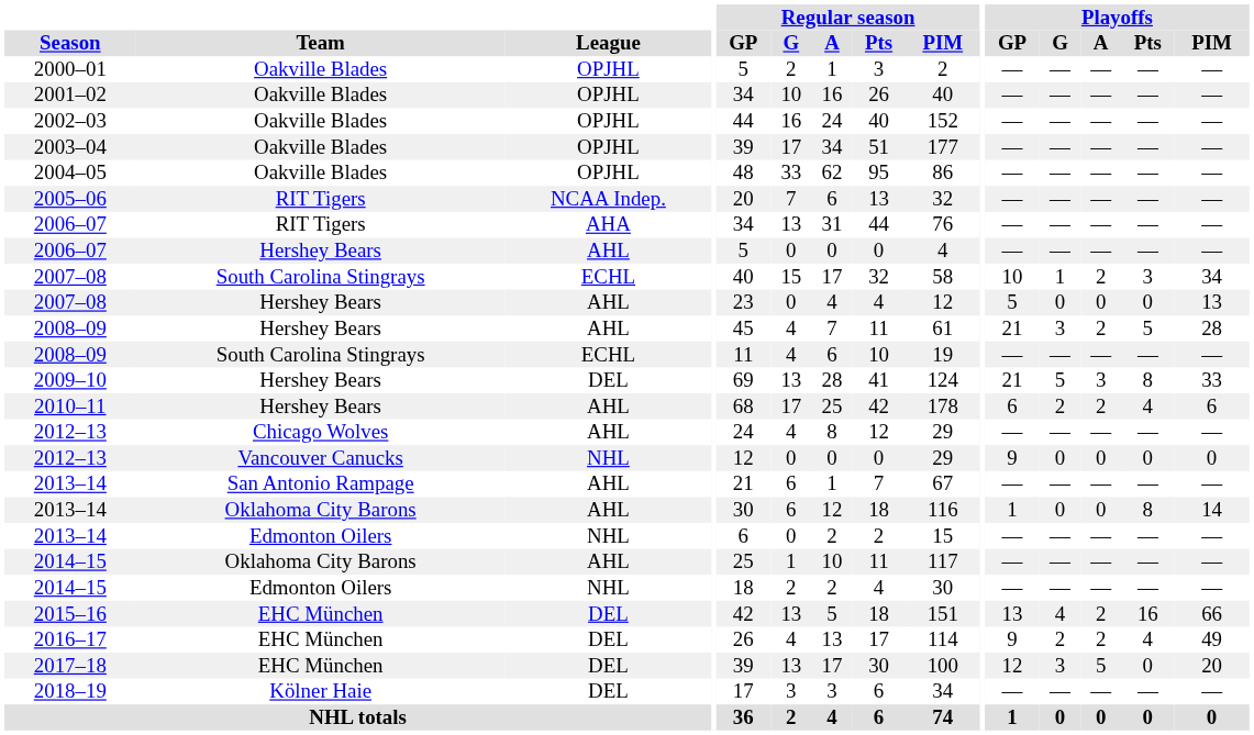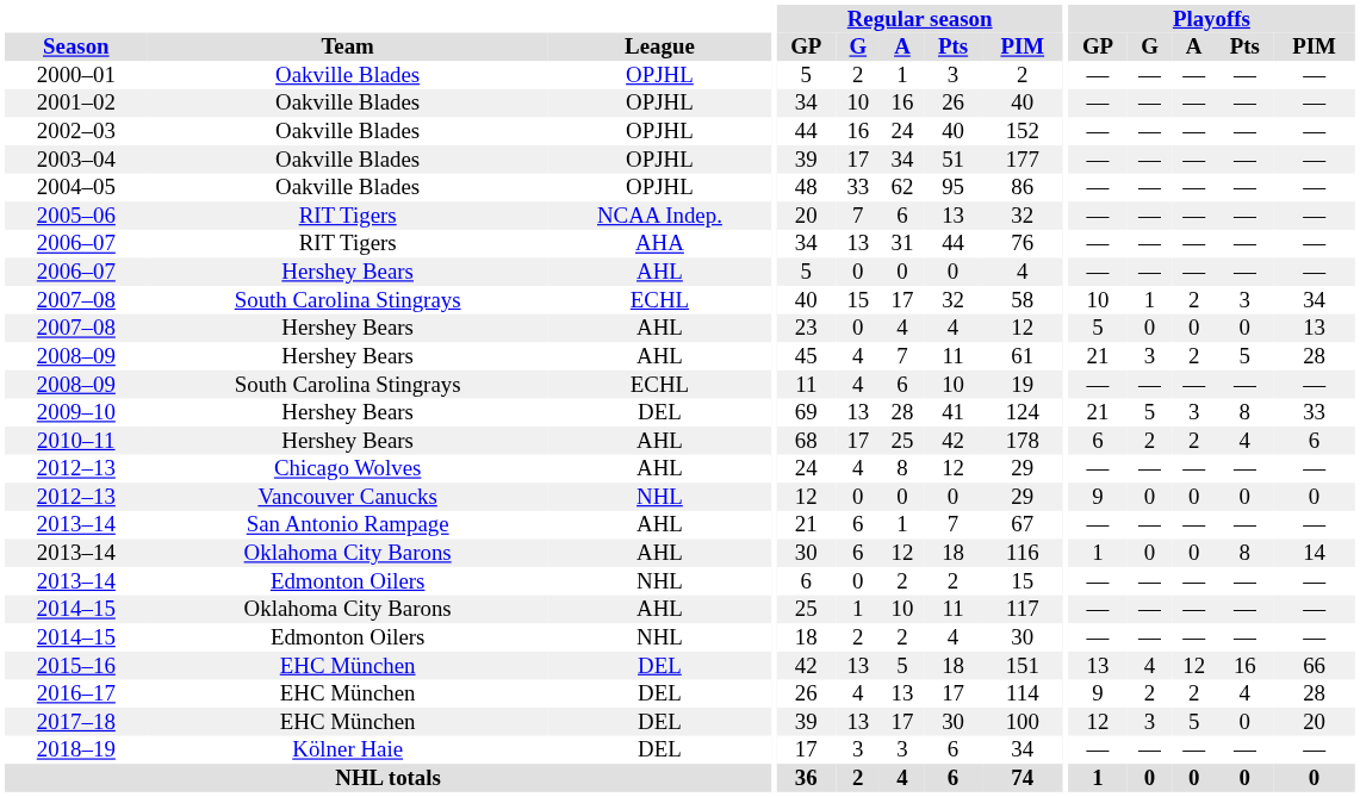 <table border="0" cellpadding="1" cellspacing="0" style="text-align:center; width:60em">
 <tr bgcolor="#e0e0e0">
 <th colspan="3" bgcolor="#ffffff"></th>
 <th rowspan="99" bgcolor="#ffffff"></th>
 <th colspan="5"><a href='#'>Regular season</a></th>
 <th rowspan="99" bgcolor="#ffffff"></th>
 <th colspan="5"><a href='#'>Playoffs</a></th>
 </tr>
 <tr bgcolor="#e0e0e0">
 <th><a href='#'>Season</a></th>
 <th>Team</th>
 <th>League</th>
 <th>GP</th>
 <th><a href='#'>G</a></th>
 <th><a href='#'>A</a></th>
 <th><a href='#'>Pts</a></th>
 <th><a href='#'>PIM</a></th>
 <th>GP</th>
 <th>G</th>
 <th>A</th>
 <th>Pts</th>
 <th>PIM</th>
 </tr>
 <tr ALIGN="center">
 <td ALIGN="center">2000–01</td>
 <td ALIGN="center"><a href='#'>Oakville Blades</a></td>
 <td ALIGN="center"><a href='#'>OPJHL</a></td>
 <td ALIGN="center">5</td>
 <td ALIGN="center">2</td>
 <td ALIGN="center">1</td>
 <td ALIGN="center">3</td>
 <td ALIGN="center">2</td>
 <td ALIGN="center">—</td>
 <td ALIGN="center">—</td>
 <td ALIGN="center">—</td>
 <td ALIGN="center">—</td>
 <td ALIGN="center">—</td>
 </tr>
 <tr ALIGN="center" bgcolor="#f0f0f0">
 <td ALIGN="center">2001–02</td>
 <td ALIGN="center">Oakville Blades</td>
 <td ALIGN="center">OPJHL</td>
 <td ALIGN="center">34</td>
 <td ALIGN="center">10</td>
 <td ALIGN="center">16</td>
 <td ALIGN="center">26</td>
 <td ALIGN="center">40</td>
 <td ALIGN="center">—</td>
 <td ALIGN="center">—</td>
 <td ALIGN="center">—</td>
 <td ALIGN="center">—</td>
 <td ALIGN="center">—</td>
 </tr>
 <tr ALIGN="center">
 <td ALIGN="center">2002–03</td>
 <td ALIGN="center">Oakville Blades</td>
 <td ALIGN="center">OPJHL</td>
 <td ALIGN="center">44</td>
 <td ALIGN="center">16</td>
 <td ALIGN="center">24</td>
 <td ALIGN="center">40</td>
 <td ALIGN="center">152</td>
 <td ALIGN="center">—</td>
 <td ALIGN="center">—</td>
 <td ALIGN="center">—</td>
 <td ALIGN="center">—</td>
 <td ALIGN="center">—</td>
 </tr>
 <tr ALIGN="center" bgcolor="#f0f0f0">
 <td ALIGN="center">2003–04</td>
 <td ALIGN="center">Oakville Blades</td>
 <td ALIGN="center">OPJHL</td>
 <td ALIGN="center">39</td>
 <td ALIGN="center">17</td>
 <td ALIGN="center">34</td>
 <td ALIGN="center">51</td>
 <td ALIGN="center">177</td>
 <td ALIGN="center">—</td>
 <td ALIGN="center">—</td>
 <td ALIGN="center">—</td>
 <td ALIGN="center">—</td>
 <td ALIGN="center">—</td>
 </tr>
 <tr ALIGN="center">
 <td ALIGN="center">2004–05</td>
 <td ALIGN="center">Oakville Blades</td>
 <td ALIGN="center">OPJHL</td>
 <td ALIGN="center">48</td>
 <td ALIGN="center">33</td>
 <td ALIGN="center">62</td>
 <td ALIGN="center">95</td>
 <td ALIGN="center">86</td>
 <td ALIGN="center">—</td>
 <td ALIGN="center">—</td>
 <td ALIGN="center">—</td>
 <td ALIGN="center">—</td>
 <td ALIGN="center">—</td>
 </tr>
 <tr ALIGN="center" bgcolor="#f0f0f0">
 <td ALIGN="center"><a href='#'>2005–06</a></td>
 <td ALIGN="center"><a href='#'>RIT Tigers</a></td>
 <td ALIGN="center"><a href='#'>NCAA Indep.</a></td>
 <td ALIGN="center">20</td>
 <td ALIGN="center">7</td>
 <td ALIGN="center">6</td>
 <td ALIGN="center">13</td>
 <td ALIGN="center">32</td>
 <td ALIGN="center">—</td>
 <td ALIGN="center">—</td>
 <td ALIGN="center">—</td>
 <td ALIGN="center">—</td>
 <td ALIGN="center">—</td>
 </tr>
 <tr ALIGN="center">
 <td ALIGN="center"><a href='#'>2006–07</a></td>
 <td ALIGN="center">RIT Tigers</td>
 <td ALIGN="center"><a href='#'>AHA</a></td>
 <td ALIGN="center">34</td>
 <td ALIGN="center">13</td>
 <td ALIGN="center">31</td>
 <td ALIGN="center">44</td>
 <td ALIGN="center">76</td>
 <td ALIGN="center">—</td>
 <td ALIGN="center">—</td>
 <td ALIGN="center">—</td>
 <td ALIGN="center">—</td>
 <td ALIGN="center">—</td>
 </tr>
 <tr ALIGN="center" bgcolor="#f0f0f0">
 <td ALIGN="center"><a href='#'>2006–07</a></td>
 <td ALIGN="center"><a href='#'>Hershey Bears</a></td>
 <td ALIGN="center"><a href='#'>AHL</a></td>
 <td ALIGN="center">5</td>
 <td ALIGN="center">0</td>
 <td ALIGN="center">0</td>
 <td ALIGN="center">0</td>
 <td ALIGN="center">4</td>
 <td ALIGN="center">—</td>
 <td ALIGN="center">—</td>
 <td ALIGN="center">—</td>
 <td ALIGN="center">—</td>
 <td ALIGN="center">—</td>
 </tr>
 <tr ALIGN="center">
 <td ALIGN="center"><a href='#'>2007–08</a></td>
 <td ALIGN="center"><a href='#'>South Carolina Stingrays</a></td>
 <td ALIGN="center"><a href='#'>ECHL</a></td>
 <td ALIGN="center">40</td>
 <td ALIGN="center">15</td>
 <td ALIGN="center">17</td>
 <td ALIGN="center">32</td>
 <td ALIGN="center">58</td>
 <td ALIGN="center">10</td>
 <td ALIGN="center">1</td>
 <td ALIGN="center">2</td>
 <td ALIGN="center">3</td>
 <td ALIGN="center">34</td>
 </tr>
 <tr ALIGN="center" bgcolor="#f0f0f0">
 <td ALIGN="center"><a href='#'>2007–08</a></td>
 <td ALIGN="center">Hershey Bears</td>
 <td ALIGN="center">AHL</td>
 <td ALIGN="center">23</td>
 <td ALIGN="center">0</td>
 <td ALIGN="center">4</td>
 <td ALIGN="center">4</td>
 <td ALIGN="center">12</td>
 <td ALIGN="center">5</td>
 <td ALIGN="center">0</td>
 <td ALIGN="center">0</td>
 <td ALIGN="center">0</td>
 <td ALIGN="center">13</td>
 </tr>
 <tr ALIGN="center">
 <td ALIGN="center"><a href='#'>2008–09</a></td>
 <td ALIGN="center">Hershey Bears</td>
 <td ALIGN="center">AHL</td>
 <td ALIGN="center">45</td>
 <td ALIGN="center">4</td>
 <td ALIGN="center">7</td>
 <td ALIGN="center">11</td>
 <td ALIGN="center">61</td>
 <td ALIGN="center">21</td>
 <td ALIGN="center">3</td>
 <td ALIGN="center">2</td>
 <td ALIGN="center">5</td>
 <td ALIGN="center">28</td>
 </tr>
 <tr ALIGN="center" bgcolor="#f0f0f0">
 <td ALIGN="center"><a href='#'>2008–09</a></td>
 <td ALIGN="center">South Carolina Stingrays</td>
 <td ALIGN="center">ECHL</td>
 <td ALIGN="center">11</td>
 <td ALIGN="center">4</td>
 <td ALIGN="center">6</td>
 <td ALIGN="center">10</td>
 <td ALIGN="center">19</td>
 <td ALIGN="center">—</td>
 <td ALIGN="center">—</td>
 <td ALIGN="center">—</td>
 <td ALIGN="center">—</td>
 <td ALIGN="center">—</td>
 </tr>
 <tr ALIGN="center">
 <td ALIGN="center"><a href='#'>2009–10</a></td>
 <td ALIGN="center">Hershey Bears</td>
 <td ALIGN="center">DEL</td>
 <td ALIGN="center">69</td>
 <td ALIGN="center">13</td>
 <td ALIGN="center">28</td>
 <td ALIGN="center">41</td>
 <td ALIGN="center">124</td>
 <td ALIGN="center">21</td>
 <td ALIGN="center">5</td>
 <td ALIGN="center">3</td>
 <td ALIGN="center">8</td>
 <td ALIGN="center">33</td>
 </tr>
 <tr ALIGN="center" bgcolor="#f0f0f0">
 <td ALIGN="center"><a href='#'>2010–11</a></td>
 <td ALIGN="center">Hershey Bears</td>
 <td ALIGN="center">AHL</td>
 <td ALIGN="center">68</td>
 <td ALIGN="center">17</td>
 <td ALIGN="center">25</td>
 <td ALIGN="center">42</td>
 <td ALIGN="center">178</td>
 <td ALIGN="center">6</td>
 <td ALIGN="center">2</td>
 <td ALIGN="center">2</td>
 <td ALIGN="center">4</td>
 <td ALIGN="center">6</td>
 </tr>
 <tr ALIGN="center">
 <td ALIGN="center"><a href='#'>2012–13</a></td>
 <td ALIGN="center"><a href='#'>Chicago Wolves</a></td>
 <td ALIGN="center">AHL</td>
 <td ALIGN="center">24</td>
 <td ALIGN="center">4</td>
 <td ALIGN="center">8</td>
 <td ALIGN="center">12</td>
 <td ALIGN="center">29</td>
 <td ALIGN="center">—</td>
 <td ALIGN="center">—</td>
 <td ALIGN="center">—</td>
 <td ALIGN="center">—</td>
 <td ALIGN="center">—</td>
 </tr>
 <tr ALIGN="center" bgcolor="#f0f0f0">
 <td ALIGN="center"><a href='#'>2012–13</a></td>
 <td ALIGN="center"><a href='#'>Vancouver Canucks</a></td>
 <td ALIGN="center"><a href='#'>NHL</a></td>
 <td ALIGN="center">12</td>
 <td ALIGN="center">0</td>
 <td ALIGN="center">0</td>
 <td ALIGN="center">0</td>
 <td ALIGN="center">29</td>
 <td ALIGN="center">9</td>
 <td ALIGN="center">0</td>
 <td ALIGN="center">0</td>
 <td ALIGN="center">0</td>
 <td ALIGN="center">0</td>
 </tr>
 <tr ALIGN="center">
 <td ALIGN="center"><a href='#'>2013–14</a></td>
 <td ALIGN="center"><a href='#'>San Antonio Rampage</a></td>
 <td ALIGN="center">AHL</td>
 <td ALIGN="center">21</td>
 <td ALIGN="center">6</td>
 <td ALIGN="center">1</td>
 <td ALIGN="center">7</td>
 <td ALIGN="center">67</td>
 <td ALIGN="center">—</td>
 <td ALIGN="center">—</td>
 <td ALIGN="center">—</td>
 <td ALIGN="center">—</td>
 <td ALIGN="center">—</td>
 </tr>
 <tr ALIGN="center" bgcolor="#f0f0f0">
 <td ALIGN="center">2013–14</td>
 <td ALIGN="center"><a href='#'>Oklahoma City Barons</a></td>
 <td ALIGN="center">AHL</td>
 <td ALIGN="center">30</td>
 <td ALIGN="center">6</td>
 <td ALIGN="center">12</td>
 <td ALIGN="center">18</td>
 <td ALIGN="center">116</td>
 <td ALIGN="center">1</td>
 <td ALIGN="center">0</td>
 <td ALIGN="center">0</td>
 <td ALIGN="center">8</td>
 <td ALIGN="center">14</td>
 </tr>
 <tr ALIGN="center">
 <td ALIGN="center"><a href='#'>2013–14</a></td>
 <td ALIGN="center"><a href='#'>Edmonton Oilers</a></td>
 <td ALIGN="center">NHL</td>
 <td ALIGN="center">6</td>
 <td ALIGN="center">0</td>
 <td ALIGN="center">2</td>
 <td ALIGN="center">2</td>
 <td ALIGN="center">15</td>
 <td ALIGN="center">—</td>
 <td ALIGN="center">—</td>
 <td ALIGN="center">—</td>
 <td ALIGN="center">—</td>
 <td ALIGN="center">—</td>
 </tr>
 <tr ALIGN="center" bgcolor="#f0f0f0">
 <td ALIGN="center"><a href='#'>2014–15</a></td>
 <td ALIGN="center">Oklahoma City Barons</td>
 <td ALIGN="center">AHL</td>
 <td ALIGN="center">25</td>
 <td ALIGN="center">1</td>
 <td ALIGN="center">10</td>
 <td ALIGN="center">11</td>
 <td ALIGN="center">117</td>
 <td ALIGN="center">—</td>
 <td ALIGN="center">—</td>
 <td ALIGN="center">—</td>
 <td ALIGN="center">—</td>
 <td ALIGN="center">—</td>
 </tr>
 <tr ALIGN="center">
 <td ALIGN="center"><a href='#'>2014–15</a></td>
 <td ALIGN="center">Edmonton Oilers</td>
 <td ALIGN="center">NHL</td>
 <td ALIGN="center">18</td>
 <td ALIGN="center">2</td>
 <td ALIGN="center">2</td>
 <td ALIGN="center">4</td>
 <td ALIGN="center">30</td>
 <td ALIGN="center">—</td>
 <td ALIGN="center">—</td>
 <td ALIGN="center">—</td>
 <td ALIGN="center">—</td>
 <td ALIGN="center">—</td>
 </tr>
 <tr ALIGN="center" bgcolor="#f0f0f0">
 <td ALIGN="center"><a href='#'>2015–16</a></td>
 <td ALIGN="center"><a href='#'>EHC München</a></td>
 <td ALIGN="center"><a href='#'>DEL</a></td>
 <td ALIGN="center">42</td>
 <td ALIGN="center">13</td>
 <td ALIGN="center">5</td>
 <td ALIGN="center">18</td>
 <td ALIGN="center">151</td>
 <td ALIGN="center">13</td>
 <td ALIGN="center">4</td>
-<td ALIGN="center">2</td>
+<td ALIGN="center">12</td>
 <td ALIGN="center">16</td>
 <td ALIGN="center">66</td>
 </tr>
 <tr ALIGN="center">
 <td ALIGN="center"><a href='#'>2016–17</a></td>
 <td ALIGN="center">EHC München</td>
 <td ALIGN="center">DEL</td>
 <td ALIGN="center">26</td>
 <td ALIGN="center">4</td>
 <td ALIGN="center">13</td>
 <td ALIGN="center">17</td>
 <td ALIGN="center">114</td>
 <td ALIGN="center">9</td>
 <td ALIGN="center">2</td>
 <td ALIGN="center">2</td>
 <td ALIGN="center">4</td>
-<td ALIGN="center">49</td>
+<td ALIGN="center">28</td>
 </tr>
 <tr ALIGN="center" bgcolor="#f0f0f0">
 <td ALIGN="center"><a href='#'>2017–18</a></td>
 <td ALIGN="center">EHC München</td>
 <td ALIGN="center">DEL</td>
 <td ALIGN="center">39</td>
 <td ALIGN="center">13</td>
 <td ALIGN="center">17</td>
 <td ALIGN="center">30</td>
 <td ALIGN="center">100</td>
 <td ALIGN="center">12</td>
 <td ALIGN="center">3</td>
 <td ALIGN="center">5</td>
 <td ALIGN="center">0</td>
 <td ALIGN="center">20</td>
 </tr>
 <tr ALIGN="center">
 <td ALIGN="center"><a href='#'>2018–19</a></td>
 <td ALIGN="center"><a href='#'>Kölner Haie</a></td>
 <td ALIGN="center">DEL</td>
 <td ALIGN="center">17</td>
 <td ALIGN="center">3</td>
 <td ALIGN="center">3</td>
 <td ALIGN="center">6</td>
 <td ALIGN="center">34</td>
 <td ALIGN="center">—</td>
 <td ALIGN="center">—</td>
 <td ALIGN="center">—</td>
 <td ALIGN="center">—</td>
 <td ALIGN="center">—</td>
 </tr>
 <tr ALIGN="center" bgcolor="#e0e0e0">
 <th colspan="3">NHL totals</th>
 <th ALIGN="center">36</th>
 <th ALIGN="center">2</th>
 <th ALIGN="center">4</th>
 <th ALIGN="center">6</th>
 <th ALIGN="center">74</th>
 <th ALIGN="center">1</th>
 <th ALIGN="center">0</th>
 <th ALIGN="center">0</th>
 <th ALIGN="center">0</th>
 <th ALIGN="center">0</th>
 </tr>
 </table>
